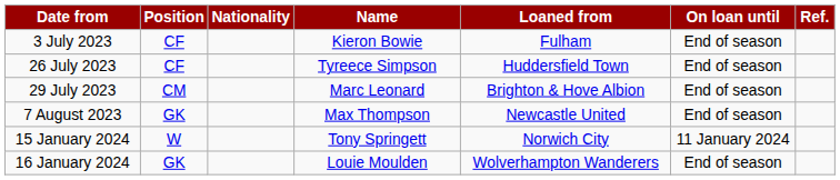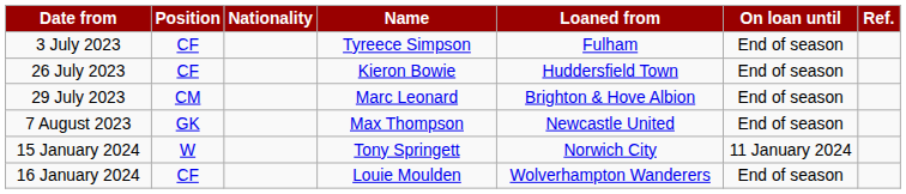 <table class="wikitable"  style="text-align:center; font-size:90%; ">
 <tr>
 <th style="background:#990000; color:white; width:120px;">Date from</th>
 <th style="background:#990000; color:white; width:50px;">Position</th>
 <th style="background:#990000; color:white; width:50px;">Nationality</th>
 <th style="background:#990000; color:white; width:150px;">Name</th>
 <th style="background:#990000; color:white; width:190px;">Loaned from</th>
 <th style="background:#990000; color:white; width:110px;">On loan until</th>
 <th style="background:#990000; color:white; width:30px;">Ref.</th>
 </tr>
 <tr>
 <td>3 July 2023</td>
 <td><a href='#'>CF</a></td>
 <td></td>
-<td><a href='#'>Kieron Bowie</a></td>
+<td><a href='#'>Tyreece Simpson</a></td>
 <td> <a href='#'>Fulham</a></td>
 <td>End of season</td>
 <td></td>
 </tr>
 <tr>
 <td>26 July 2023</td>
 <td><a href='#'>CF</a></td>
 <td></td>
-<td><a href='#'>Tyreece Simpson</a></td>
+<td><a href='#'>Kieron Bowie</a></td>
 <td> <a href='#'>Huddersfield Town</a></td>
 <td>End of season</td>
 <td></td>
 </tr>
 <tr>
 <td>29 July 2023</td>
 <td><a href='#'>CM</a></td>
 <td></td>
 <td><a href='#'>Marc Leonard</a></td>
 <td> <a href='#'>Brighton & Hove Albion</a></td>
 <td>End of season</td>
 <td></td>
 </tr>
 <tr>
 <td>7 August 2023</td>
 <td><a href='#'>GK</a></td>
 <td></td>
 <td><a href='#'>Max Thompson</a></td>
 <td> <a href='#'>Newcastle United</a></td>
 <td>End of season</td>
 <td></td>
 </tr>
 <tr>
 <td>15 January 2024</td>
 <td><a href='#'>W</a></td>
 <td></td>
 <td><a href='#'>Tony Springett</a></td>
 <td> <a href='#'>Norwich City</a></td>
 <td>11 January 2024</td>
 <td></td>
 </tr>
 <tr>
 <td>16 January 2024</td>
-<td><a href='#'>GK</a></td>
+<td><a href='#'>CF</a></td>
 <td></td>
 <td><a href='#'>Louie Moulden</a></td>
 <td> <a href='#'>Wolverhampton Wanderers</a></td>
 <td>End of season</td>
 <td></td>
 </tr>
 </table>
